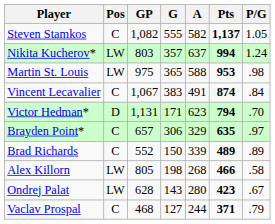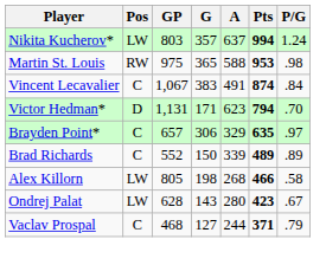 <table class="wikitable" style="text-align:center;">
 <tr>
 <th>Player</th>
 <th>Pos</th>
 <th>GP</th>
 <th>G</th>
 <th>A</th>
 <th>Pts</th>
 <th>P/G</th>
-</tr>
-<tr>
-<td style="text-align:left;"><a href='#'>Steven Stamkos</a></td>
-<td>C</td>
-<td>1,082</td>
-<td>555</td>
-<td>582</td>
-<td><strong>1,137</strong></td>
-<td>1.05</td>
 </tr>
 <tr style="background:#cfc;">
 <td style="text-align:left;"><a href='#'>Nikita Kucherov</a>*</td>
 <td>LW</td>
 <td>803</td>
 <td>357</td>
 <td>637</td>
 <td><strong>994</strong></td>
 <td>1.24</td>
 </tr>
 <tr>
 <td style="text-align:left;"><a href='#'>Martin St. Louis</a></td>
-<td>LW</td>
+<td>RW</td>
 <td>975</td>
 <td>365</td>
 <td>588</td>
 <td><strong>953</strong></td>
 <td>.98</td>
 </tr>
 <tr>
 <td style="text-align:left;"><a href='#'>Vincent Lecavalier</a></td>
 <td>C</td>
 <td>1,067</td>
 <td>383</td>
 <td>491</td>
 <td><strong>874</strong></td>
 <td>.84</td>
 </tr>
 <tr style="background:#cfc;">
 <td style="text-align:left;"><a href='#'>Victor Hedman</a>*</td>
 <td>D</td>
 <td>1,131</td>
 <td>171</td>
 <td>623</td>
 <td><strong>794</strong></td>
 <td>.70</td>
 </tr>
 <tr style="background:#cfc;">
 <td style="text-align:left;"><a href='#'>Brayden Point</a>*</td>
 <td>C</td>
 <td>657</td>
 <td>306</td>
 <td>329</td>
 <td><strong>635</strong></td>
 <td>.97</td>
 </tr>
 <tr>
 <td style="text-align:left;"><a href='#'>Brad Richards</a></td>
 <td>C</td>
 <td>552</td>
 <td>150</td>
 <td>339</td>
 <td><strong>489</strong></td>
 <td>.89</td>
 </tr>
 <tr>
 <td style="text-align:left;"><a href='#'>Alex Killorn</a></td>
 <td>LW</td>
 <td>805</td>
 <td>198</td>
 <td>268</td>
 <td><strong>466</strong></td>
 <td>.58</td>
 </tr>
 <tr>
 <td style="text-align:left;"><a href='#'>Ondrej Palat</a></td>
 <td>LW</td>
 <td>628</td>
 <td>143</td>
 <td>280</td>
 <td><strong>423</strong></td>
 <td>.67</td>
 </tr>
 <tr>
 <td style="text-align:left;"><a href='#'>Vaclav Prospal</a></td>
 <td>C</td>
 <td>468</td>
 <td>127</td>
 <td>244</td>
 <td><strong>371</strong></td>
 <td>.79</td>
 </tr>
 </table>
